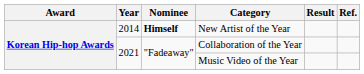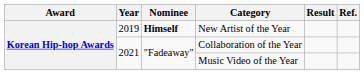 <table class="wikitable plainrowheaders">
 <tr>
 <th>Award</th>
 <th>Year</th>
 <th>Nominee</th>
 <th>Category</th>
 <th>Result</th>
 <th>Ref.</th>
 </tr>
 <tr>
 <th rowspan="3" scope="row"><a href='#'>Korean Hip-hop Awards</a></th>
-<td>2014</td>
+<td>2019</td>
 <td><strong>Himself</strong></td>
 <td>New Artist of the Year</td>
 <td></td>
 <td></td>
 </tr>
 <tr>
 <td rowspan="2">2021</td>
 <td rowspan="2">"Fadeaway"</td>
 <td>Collaboration of the Year</td>
 <td></td>
 <td></td>
 </tr>
 <tr>
 <td>Music Video of the Year</td>
 <td></td>
 <td></td>
 </tr>
 </table>
